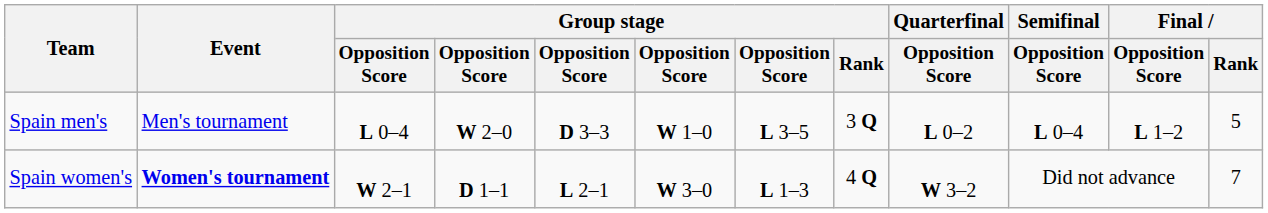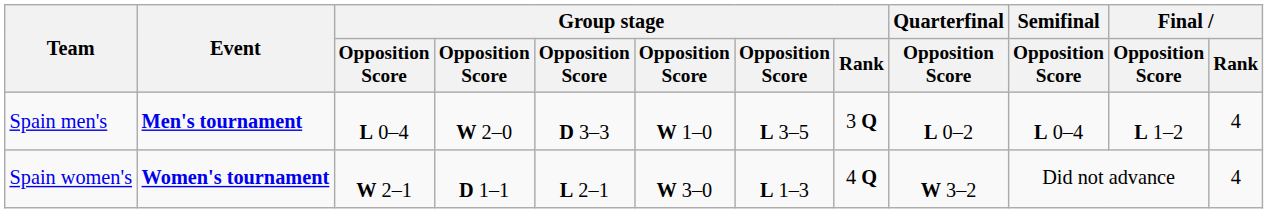 <table class=wikitable style=font-size:90%;text-align:center>
 <tr>
 <th rowspan=2>Team</th>
 <th rowspan=2>Event</th>
 <th colspan=6>Group stage</th>
 <th>Quarterfinal</th>
 <th>Semifinal</th>
 <th colspan=2>Final / </th>
 </tr>
 <tr style=font-size:95%>
 <th>Opposition<br>Score</th>
 <th>Opposition<br>Score</th>
 <th>Opposition<br>Score</th>
 <th>Opposition<br>Score</th>
 <th>Opposition<br>Score</th>
 <th>Rank</th>
 <th>Opposition<br>Score</th>
 <th>Opposition<br>Score</th>
 <th>Opposition<br>Score</th>
 <th>Rank</th>
 </tr>
 <tr>
 <td align=left><a href='#'>Spain men's</a></td>
-<td align=left><a href='#'>Men's tournament</a></td>
+<td align=left><strong><a href='#'>Men's tournament</a></strong></td>
 <td><br><strong>L</strong> 0–4</td>
 <td><br><strong>W</strong> 2–0</td>
 <td><br><strong>D</strong> 3–3</td>
 <td><br><strong>W</strong> 1–0</td>
 <td><br><strong>L</strong> 3–5</td>
 <td>3 <strong>Q</strong></td>
 <td><br><strong>L</strong> 0–2</td>
 <td><br><strong>L</strong> 0–4</td>
 <td><br><strong>L</strong> 1–2</td>
-<td>5</td>
+<td>4</td>
 </tr>
 <tr>
 <td align=left><a href='#'>Spain women's</a></td>
 <td align=left><strong><a href='#'>Women's tournament</a></strong></td>
 <td><br><strong>W</strong> 2–1</td>
 <td><br><strong>D</strong> 1–1</td>
 <td><br><strong>L</strong> 2–1</td>
 <td><br><strong>W</strong> 3–0</td>
 <td><br><strong>L</strong> 1–3</td>
 <td>4 <strong>Q</strong></td>
 <td><br><strong>W</strong> 3–2</td>
 <td colspan=2>Did not advance</td>
-<td>7</td>
+<td>4</td>
 </tr>
 </table>
